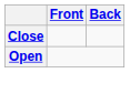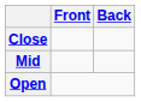 <table class="wikitable">
 <tr>
 <th></th>
 <th><a href='#'>Front</a></th>
 <th><a href='#'>Back</a></th>
 </tr>
 <tr align="center">
 <th><a href='#'>Close</a></th>
 <td></td>
 <td></td>
 </tr>
 <tr align="center">
+<th><a href='#'>Mid</a></th>
+<td></td>
+<td></td>
+</tr>
+<tr align="center">
 <th><a href='#'>Open</a></th>
 <td colspan="2"></td>
 </tr>
 </table>
